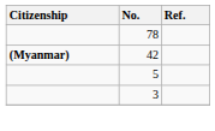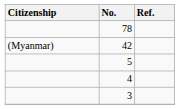 <table class="wikitable sortable floatright" style="font-size:85%; text-align:right; margin:0 0 1.5em 1.5em; width:230px">
 <tr>
 <th style="text-align:left; width:120px">Citizenship</th>
 <th style="text-align:left;">No.</th>
 <th style="text-align:left;" class="unsortable"><abbr>Ref.</abbr></th>
 </tr>
 <tr>
 <td style="text-align:left;"></td>
 <td>78</td>
 <td></td>
 </tr>
 <tr>
-<td style="text-align:left;"><strong> (Myanmar)</strong></td>
+<td style="text-align:left;"> (Myanmar)</td>
 <td>42</td>
 <td></td>
 </tr>
 <tr>
 <td style="text-align:left;"></td>
 <td>5</td>
 <td></td>
 </tr>
 <tr>
 <td style="text-align:left;"></td>
+<td>4</td>
+<td></td>
+</tr>
+<tr>
+<td style="text-align:left;"></td>
 <td>3</td>
 <td></td>
 </tr>
 <tr>
 </tr>
 </table>
